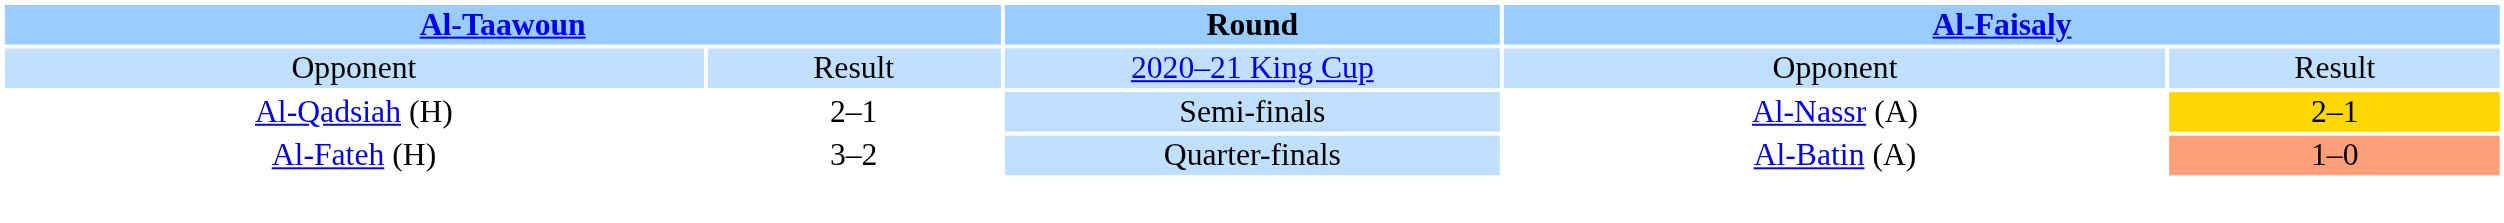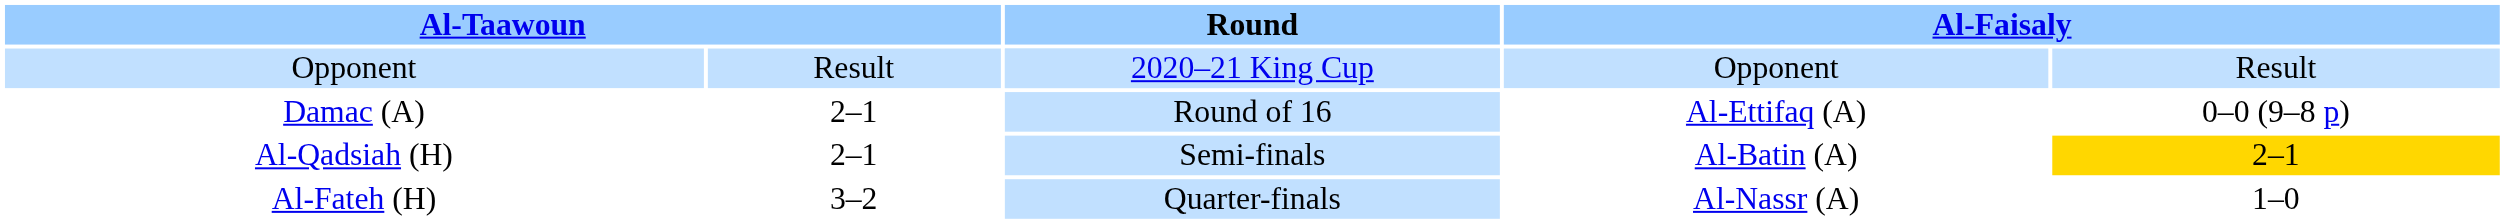 <table width="100%" style="text-align:center">
 <tr valign=top bgcolor=#99ccff>
 <th colspan=2 style="width:40%"><a href='#'>Al-Taawoun</a></th>
 <th><strong>Round</strong></th>
 <th colspan=2 style="width:40%"><a href='#'>Al-Faisaly</a></th>
 </tr>
 <tr valign=top bgcolor=#c1e0ff>
 <td>Opponent</td>
 <td>Result</td>
 <td bgcolor=#c1e0ff><a href='#'>2020–21 King Cup</a></td>
 <td>Opponent</td>
 <td>Result</td>
 </tr>
 <tr>
+<td><a href='#'>Damac</a> (A)</td>
+<td>2–1</td>
+<td bgcolor=#c1e0ff>Round of 16</td>
+<td><a href='#'>Al-Ettifaq</a> (A)</td>
+<td>0–0 (9–8 <a href='#'>p</a>)</td>
+</tr>
+<tr>
 <td><a href='#'>Al-Qadsiah</a> (H)</td>
 <td>2–1</td>
 <td bgcolor=#c1e0ff>Semi-finals</td>
-<td><a href='#'>Al-Nassr</a> (A)</td>
+<td><a href='#'>Al-Batin</a> (A)</td>
 <td style="background: gold;">2–1</td>
 </tr>
 <tr>
 <td><a href='#'>Al-Fateh</a> (H)</td>
 <td>3–2</td>
 <td bgcolor=#c1e0ff>Quarter-finals</td>
-<td><a href='#'>Al-Batin</a> (A)</td>
-<td style="background: lightsalmon;">1–0</td>
+<td><a href='#'>Al-Nassr</a> (A)</td>
+<td>1–0</td>
 </tr>
 </table>
